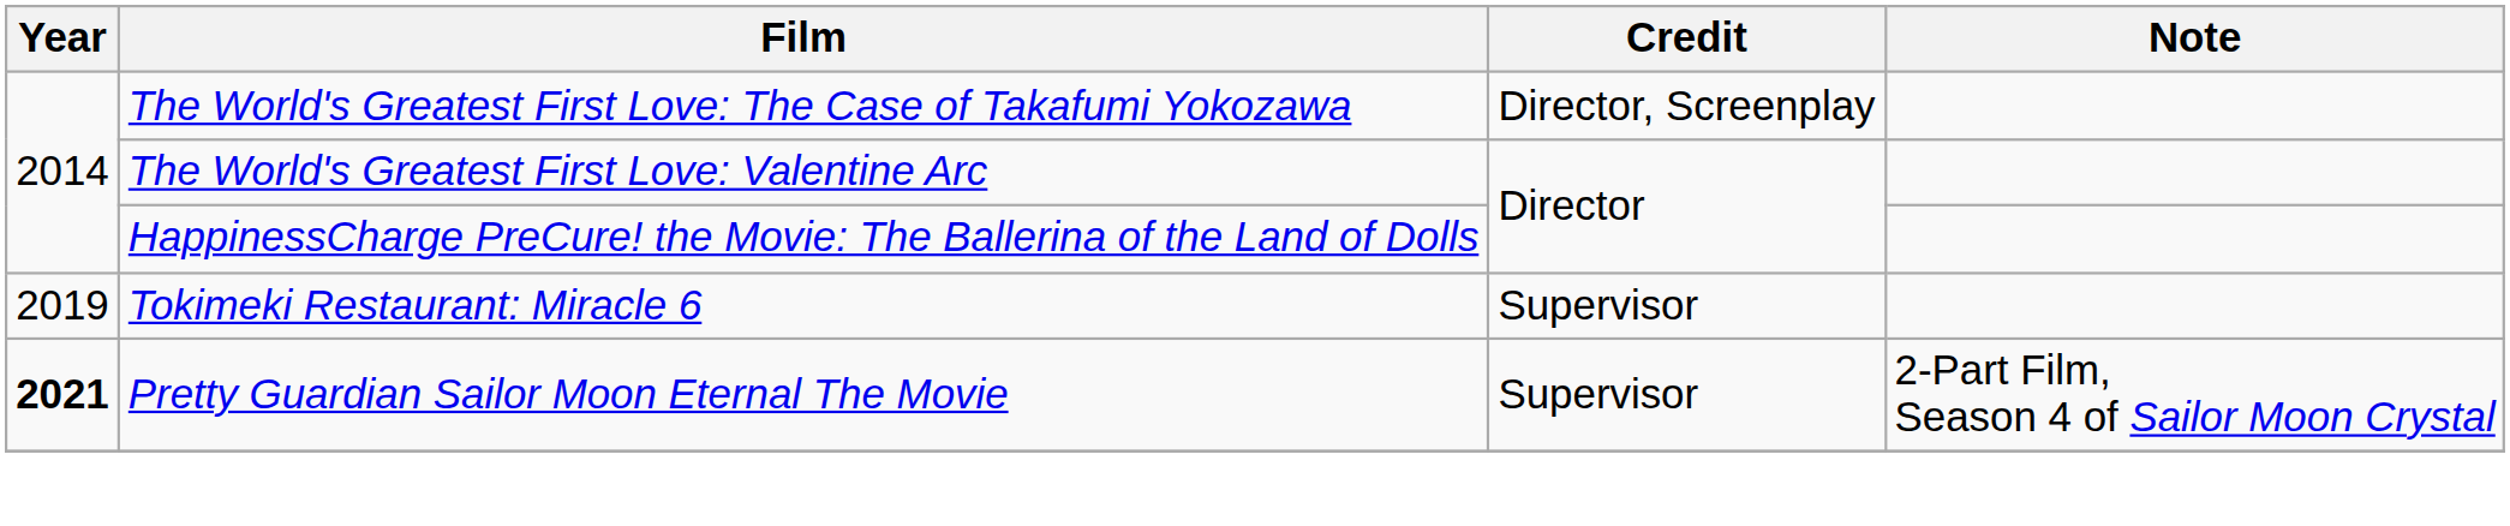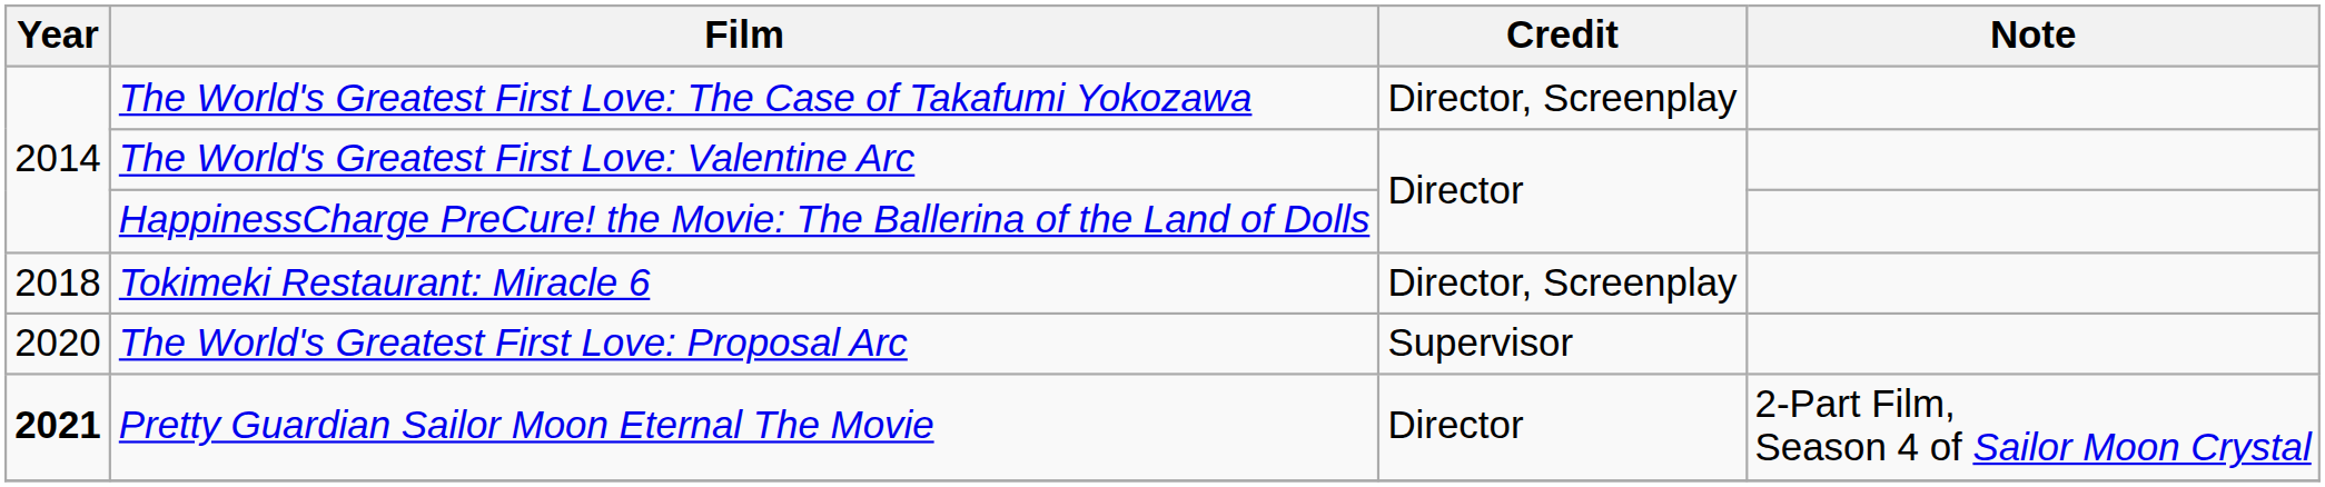 <table class="wikitable">
 <tr>
 <th>Year</th>
 <th>Film</th>
 <th>Credit</th>
 <th>Note</th>
 </tr>
 <tr>
 <td rowspan="3">2014</td>
 <td><em><a href='#'>The World's Greatest First Love: The Case of Takafumi Yokozawa</a></em></td>
 <td>Director, Screenplay</td>
 <td></td>
 </tr>
 <tr>
 <td><em><a href='#'>The World's Greatest First Love: Valentine Arc</a></em></td>
 <td rowspan="2">Director</td>
 <td></td>
 </tr>
 <tr>
 <td><em><a href='#'>HappinessCharge PreCure! the Movie: The Ballerina of the Land of Dolls</a></em></td>
 <td></td>
 </tr>
 <tr>
-<td>2019</td>
+<td>2018</td>
 <td><em><a href='#'>Tokimeki Restaurant: Miracle 6</a></em></td>
+<td>Director, Screenplay</td>
+<td></td>
+</tr>
+<tr>
+<td>2020</td>
+<td><em><a href='#'>The World's Greatest First Love: Proposal Arc</a></em></td>
 <td>Supervisor</td>
 <td></td>
 </tr>
 <tr>
 <td><strong>2021</strong></td>
 <td><em><a href='#'>Pretty Guardian Sailor Moon Eternal The Movie</a></em></td>
-<td>Supervisor</td>
+<td>Director</td>
 <td>2-Part Film,<br>Season 4 of <em><a href='#'>Sailor Moon Crystal</a></em> </td>
 </tr>
 <tr>
 </tr>
 </table>
